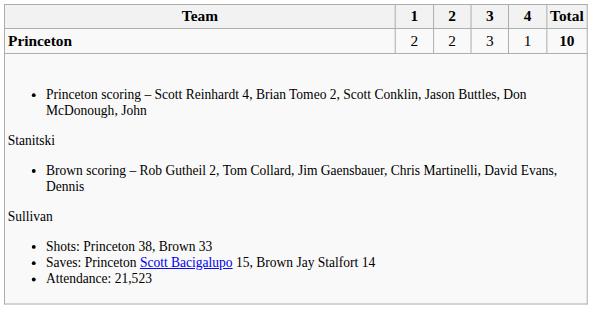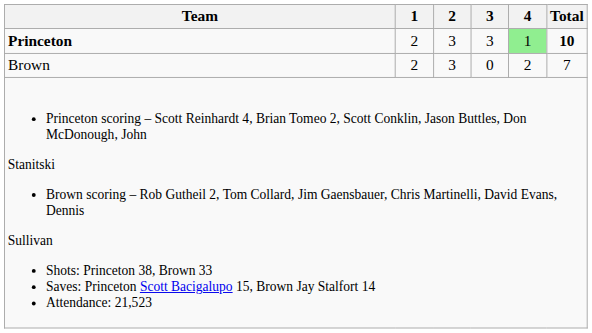 <table class="wikitable" style="text-align:center; max-width:45em">
 <tr>
 <th>Team</th>
 <th style="width:2em">1</th>
 <th style="width:2em">2</th>
 <th style="width:2em">3</th>
 <th style="width:2em">4</th>
 <th style="width:2em">Total</th>
 </tr>
 <tr>
 <td style="text-align:left"><strong>Princeton</strong></td>
 <td>2</td>
+<td>3</td>
+<td>3</td>
+<td style="background: lightgreen;">1</td>
+<td><strong>10</strong></td>
+</tr>
+<tr>
+<td style="text-align:left">Brown</td>
 <td>2</td>
 <td>3</td>
-<td>1</td>
-<td><strong>10</strong></td>
+<td>0</td>
+<td>2</td>
+<td>7</td>
 </tr>
 <tr>
 <td colspan=6 style="text-align:left; font-size:88%;"><br><ul><li>Princeton scoring – Scott Reinhardt 4, Brian Tomeo 2, Scott Conklin, Jason Buttles, Don McDonough, John</li></ul>Stanitski<ul><li>Brown scoring – Rob Gutheil 2, Tom Collard, Jim Gaensbauer, Chris Martinelli, David Evans, Dennis</li></ul>Sullivan<ul><li>Shots: Princeton 38, Brown 33</li><li>Saves: Princeton <a href='#'>Scott Bacigalupo</a> 15, Brown Jay Stalfort 14</li><li>Attendance: 21,523</li></ul></td>
 </tr>
 </table>
